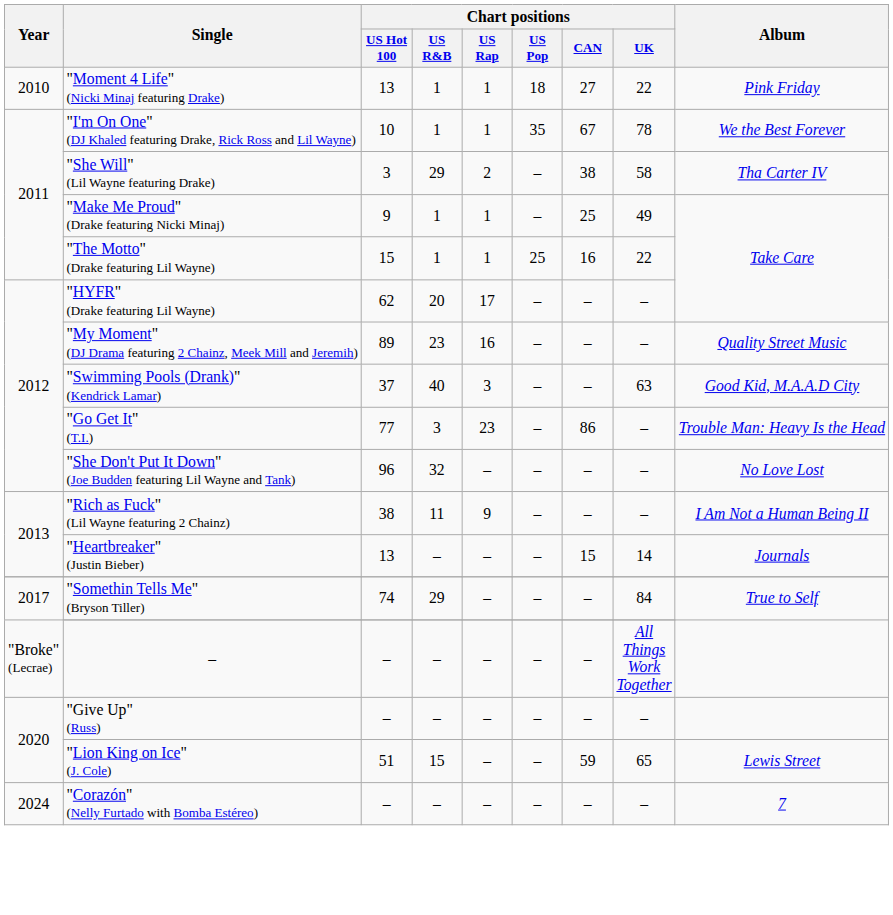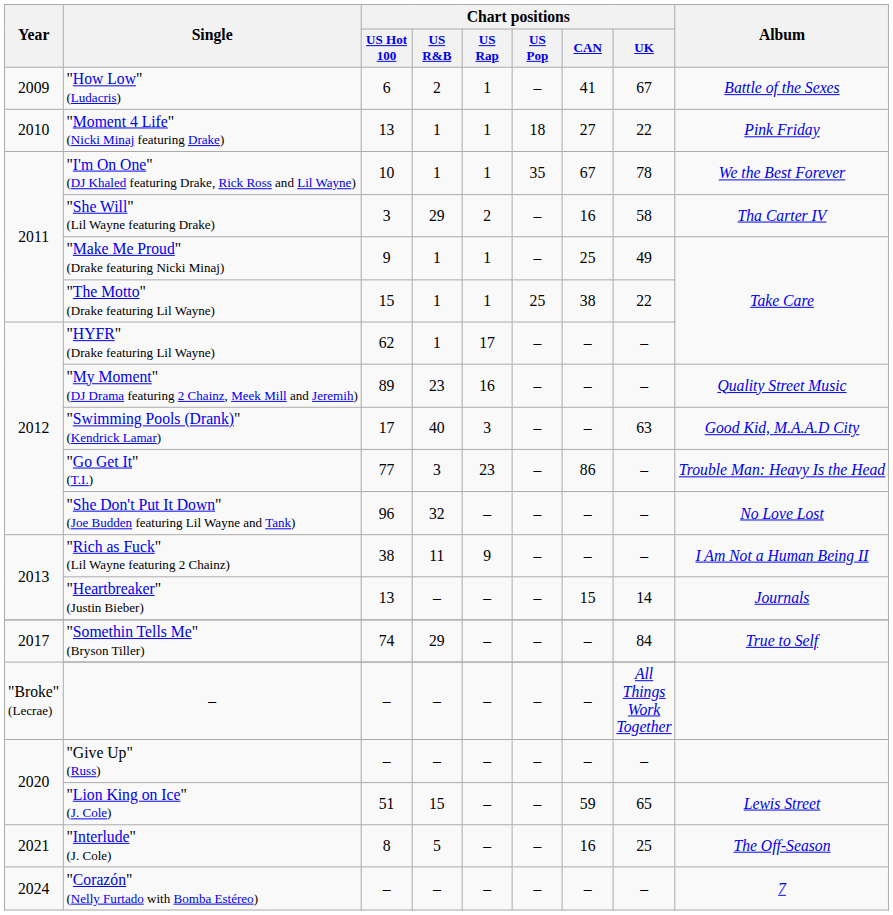 <table class="wikitable" style="text-align:center;">
 <tr>
 <th rowspan="2">Year</th>
 <th rowspan="2">Single</th>
 <th colspan="6">Chart positions</th>
 <th rowspan="2">Album</th>
 </tr>
 <tr style="font-size:smaller;">
 <th style="width:45px;"><a href='#'>US Hot 100</a></th>
 <th style="width:45px;"><a href='#'>US<br>R&B</a></th>
 <th style="width:45px;"><a href='#'>US<br> Rap</a></th>
 <th style="width:45px;"><a href='#'>US<br> Pop</a></th>
 <th style="width:45px;"><a href='#'>CAN</a></th>
 <th style="width:45px;"><a href='#'>UK</a></th>
+</tr>
+<tr>
+<td rowspan="1">2009</td>
+<td style="text-align:left;">"<a href='#'>How Low</a>"<br><small>(<a href='#'>Ludacris</a>)</small></td>
+<td>6</td>
+<td>2</td>
+<td>1</td>
+<td>–</td>
+<td>41</td>
+<td>67</td>
+<td rowspan="1"><em><a href='#'>Battle of the Sexes</a></em></td>
 </tr>
 <tr>
 <td rowspan="1">2010</td>
 <td style="text-align:left;">"<a href='#'>Moment 4 Life</a>"<br><small>(<a href='#'>Nicki Minaj</a> featuring <a href='#'>Drake</a>)</small></td>
 <td>13</td>
 <td>1</td>
 <td>1</td>
 <td>18</td>
 <td>27</td>
 <td>22</td>
 <td rowspan="1"><em><a href='#'>Pink Friday</a></em></td>
 </tr>
 <tr>
 <td rowspan="4">2011</td>
 <td style="text-align:left;">"<a href='#'>I'm On One</a>"<br><small>(<a href='#'>DJ Khaled</a> featuring Drake, <a href='#'>Rick Ross</a> and <a href='#'>Lil Wayne</a>)</small></td>
 <td>10</td>
 <td>1</td>
 <td>1</td>
 <td>35</td>
 <td>67</td>
 <td>78</td>
 <td rowspan="1"><em><a href='#'>We the Best Forever</a></em></td>
 </tr>
 <tr>
 <td style="text-align:left;">"<a href='#'>She Will</a>"<br><small>(Lil Wayne featuring Drake)</small></td>
 <td>3</td>
 <td>29</td>
 <td>2</td>
 <td>–</td>
-<td>38</td>
+<td>16</td>
 <td>58</td>
 <td rowspan="1"><em><a href='#'>Tha Carter IV</a></em></td>
 </tr>
 <tr>
 <td style="text-align:left;">"<a href='#'>Make Me Proud</a>"<br><small>(Drake featuring Nicki Minaj)</small></td>
 <td>9</td>
 <td>1</td>
 <td>1</td>
 <td>–</td>
 <td>25</td>
 <td>49</td>
 <td rowspan="3"><em><a href='#'>Take Care</a></em></td>
 </tr>
 <tr>
 <td style="text-align:left;">"<a href='#'>The Motto</a>"<br><small>(Drake featuring Lil Wayne)</small></td>
 <td>15</td>
 <td>1</td>
 <td>1</td>
 <td>25</td>
-<td>16</td>
+<td>38</td>
 <td>22</td>
 </tr>
 <tr>
 <td rowspan="5">2012</td>
 <td style="text-align:left;">"<a href='#'>HYFR</a>"<br><small>(Drake featuring Lil Wayne)</small></td>
 <td>62</td>
-<td>20</td>
+<td>1</td>
 <td>17</td>
 <td>–</td>
 <td>–</td>
 <td>–</td>
 </tr>
 <tr>
 <td style="text-align:left;">"<a href='#'>My Moment</a>"<br> <small>(<a href='#'>DJ Drama</a> featuring <a href='#'>2 Chainz</a>, <a href='#'>Meek Mill</a> and <a href='#'>Jeremih</a>)</small></td>
 <td>89</td>
 <td>23</td>
 <td>16</td>
 <td>–</td>
 <td>–</td>
 <td>–</td>
 <td rowspan="1"><em><a href='#'>Quality Street Music</a></em></td>
 </tr>
 <tr>
 <td style="text-align:left;">"<a href='#'>Swimming Pools (Drank)</a>"<br><small>(<a href='#'>Kendrick Lamar</a>)</small></td>
-<td>37</td>
+<td>17</td>
 <td>40</td>
 <td>3</td>
 <td>–</td>
 <td>–</td>
 <td>63</td>
 <td rowspan="1"><em><a href='#'>Good Kid, M.A.A.D City</a></em></td>
 </tr>
 <tr>
 <td style="text-align:left;">"<a href='#'>Go Get It</a>"<br><small>(<a href='#'>T.I.</a>)</small></td>
 <td>77</td>
 <td>3</td>
 <td>23</td>
 <td>–</td>
 <td>86</td>
 <td>–</td>
 <td rowspan="1"><em><a href='#'>Trouble Man: Heavy Is the Head</a></em></td>
 </tr>
 <tr>
 <td style="text-align:left;">"<a href='#'>She Don't Put It Down</a>"<br><small>(<a href='#'>Joe Budden</a> featuring Lil Wayne and <a href='#'>Tank</a>)</small></td>
 <td>96</td>
 <td>32</td>
 <td>–</td>
 <td>–</td>
 <td>–</td>
 <td>–</td>
 <td rowspan="1"><em><a href='#'>No Love Lost</a></em></td>
 </tr>
 <tr>
 <td rowspan="2">2013</td>
 <td style="text-align:left;">"<a href='#'>Rich as Fuck</a>"<br><small>(Lil Wayne featuring 2 Chainz)</small></td>
 <td>38</td>
 <td>11</td>
 <td>9</td>
 <td>–</td>
 <td>–</td>
 <td>–</td>
 <td rowspan="1"><em><a href='#'>I Am Not a Human Being II</a></em></td>
 </tr>
 <tr>
 <td style="text-align:left;">"<a href='#'>Heartbreaker</a>"<br><small>(Justin Bieber)</small></td>
 <td>13</td>
 <td>–</td>
 <td>–</td>
 <td>–</td>
 <td>15</td>
 <td>14</td>
 <td><em><a href='#'>Journals</a></em></td>
 </tr>
 <tr>
 </tr>
 <tr>
 <td rowspan="2">2017</td>
 <td style="text-align:left;">"<a href='#'>Somethin Tells Me</a>"<br><small>(Bryson Tiller)</small></td>
 <td>74</td>
 <td>29</td>
 <td>–</td>
 <td>–</td>
 <td>–</td>
 <td>84</td>
 <td><em><a href='#'>True to Self</a></em></td>
 </tr>
 <tr>
 </tr>
 <tr>
 <td style="text-align:left;">"Broke"<br><small>(Lecrae)</small></td>
 <td>–</td>
 <td>–</td>
 <td>–</td>
 <td>–</td>
 <td>–</td>
 <td>–</td>
 <td><em><a href='#'>All Things Work Together</a></em></td>
 </tr>
 <tr>
 <td rowspan="2">2020</td>
 <td style="text-align:left;">"Give Up"<br><small>(<a href='#'>Russ</a>)</small></td>
 <td>–</td>
 <td>–</td>
 <td>–</td>
 <td>–</td>
 <td>–</td>
 <td>–</td>
 <td></td>
 </tr>
 <tr>
 <td style="text-align:left;">"<a href='#'>Lion King on Ice</a>"<br><small>(<a href='#'>J. Cole</a>)</small></td>
 <td>51</td>
 <td>15</td>
 <td>–</td>
 <td>–</td>
 <td>59</td>
 <td>65</td>
 <td><em><a href='#'>Lewis Street</a></em></td>
 </tr>
 <tr>
+<td>2021</td>
+<td style="text-align:left;">"<a href='#'>Interlude</a>"<br><small>(J. Cole)</small></td>
+<td>8</td>
+<td>5</td>
+<td>–</td>
+<td>–</td>
+<td>16</td>
+<td>25</td>
+<td><em><a href='#'>The Off-Season</a></em></td>
+</tr>
+<tr>
 <td>2024</td>
 <td style="text-align:left;">"<a href='#'>Corazón</a>"<br><small>(<a href='#'>Nelly Furtado</a> with <a href='#'>Bomba Estéreo</a>)</small></td>
 <td>–</td>
 <td>–</td>
 <td>–</td>
 <td>–</td>
 <td>–</td>
 <td>–</td>
 <td><em><a href='#'>7</a></em></td>
 </tr>
 </table>
